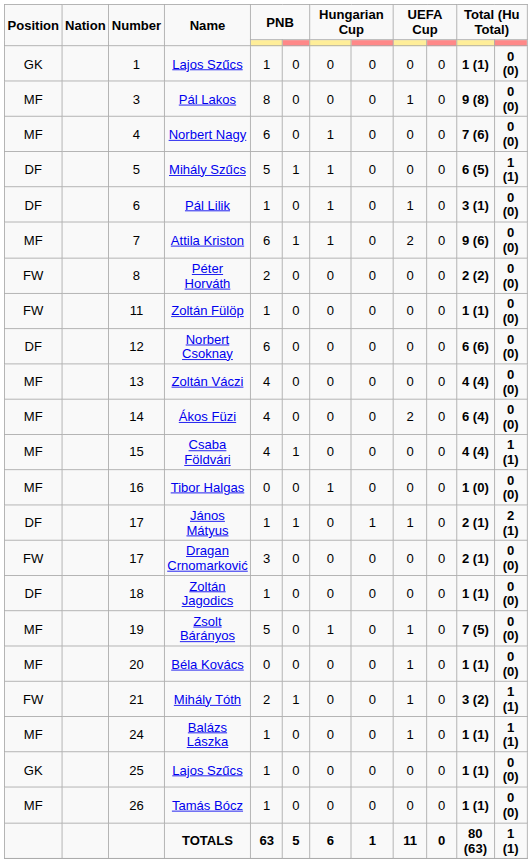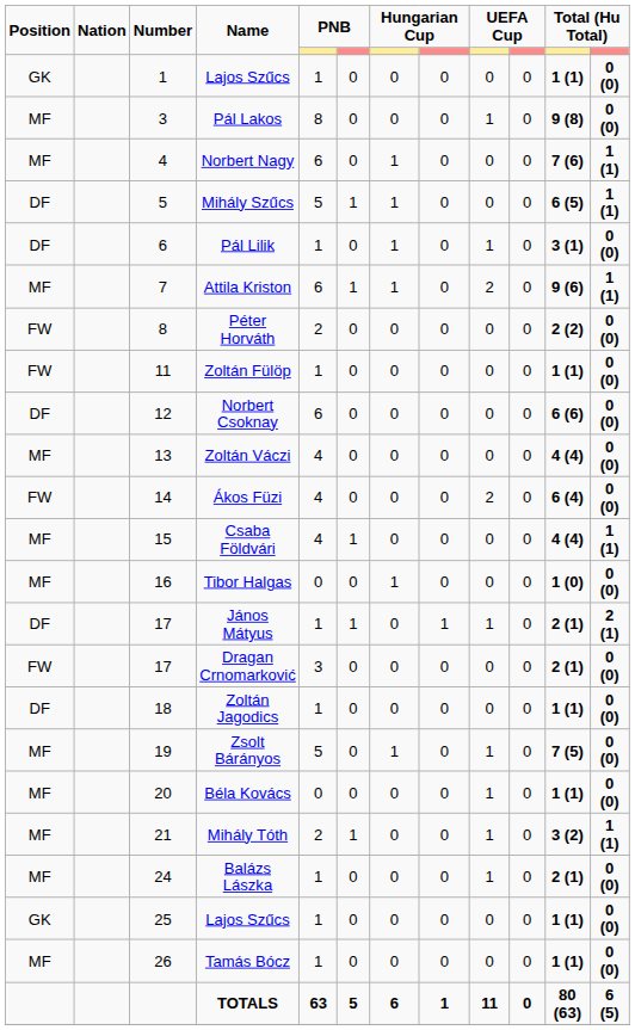 <table class="wikitable" style="font-size: 95%; text-align: center;">
 <tr>
 <td rowspan="2" width="5%" align="center"><strong>Position</strong></td>
 <td rowspan="2" width="7%" align="center"><strong>Nation</strong></td>
 <td rowspan="2" width="5%" align="center"><strong>Number</strong></td>
 <td rowspan="2" width="15%" align="center"><strong>Name</strong></td>
 <td colspan="2" align="center"><strong>PNB</strong></td>
 <td colspan="2" align="center"><strong>Hungarian Cup</strong></td>
 <td colspan="2" align="center"><strong>UEFA Cup</strong></td>
 <td colspan="2" align="center"><strong>Total (Hu Total)</strong></td>
 </tr>
 <tr>
 <th width=60 style="background: #FFEE99"></th>
 <th width=60 style="background: #FF8888"></th>
 <th width=60 style="background: #FFEE99"></th>
 <th width=60 style="background: #FF8888"></th>
 <th width=60 style="background: #FFEE99"></th>
 <th width=60 style="background: #FF8888"></th>
 <th width=60 style="background: #FFEE99"></th>
 <th width=60 style="background: #FF8888"></th>
 </tr>
 <tr>
 <td>GK</td>
 <td></td>
 <td>1</td>
 <td><a href='#'>Lajos Szűcs</a></td>
 <td>1</td>
 <td>0</td>
 <td>0</td>
 <td>0</td>
 <td>0</td>
 <td>0</td>
 <td><strong>1 (1)</strong></td>
 <td><strong>0 (0)</strong></td>
 </tr>
 <tr>
 <td>MF</td>
 <td></td>
 <td>3</td>
 <td><a href='#'>Pál Lakos</a></td>
 <td>8</td>
 <td>0</td>
 <td>0</td>
 <td>0</td>
 <td>1</td>
 <td>0</td>
 <td><strong>9 (8)</strong></td>
 <td><strong>0 (0)</strong></td>
 </tr>
 <tr>
 <td>MF</td>
 <td></td>
 <td>4</td>
 <td><a href='#'>Norbert Nagy</a></td>
 <td>6</td>
 <td>0</td>
 <td>1</td>
 <td>0</td>
 <td>0</td>
 <td>0</td>
 <td><strong>7 (6)</strong></td>
-<td><strong>0 (0)</strong></td>
+<td><strong>1 (1)</strong></td>
 </tr>
 <tr>
 <td>DF</td>
 <td></td>
 <td>5</td>
 <td><a href='#'>Mihály Szűcs</a></td>
 <td>5</td>
 <td>1</td>
 <td>1</td>
 <td>0</td>
 <td>0</td>
 <td>0</td>
 <td><strong>6 (5)</strong></td>
 <td><strong>1 (1)</strong></td>
 </tr>
 <tr>
 <td>DF</td>
 <td></td>
 <td>6</td>
 <td><a href='#'>Pál Lilik</a></td>
 <td>1</td>
 <td>0</td>
 <td>1</td>
 <td>0</td>
 <td>1</td>
 <td>0</td>
 <td><strong>3 (1)</strong></td>
 <td><strong>0 (0)</strong></td>
 </tr>
 <tr>
 <td>MF</td>
 <td></td>
 <td>7</td>
 <td><a href='#'>Attila Kriston</a></td>
 <td>6</td>
 <td>1</td>
 <td>1</td>
 <td>0</td>
 <td>2</td>
 <td>0</td>
 <td><strong>9 (6)</strong></td>
-<td><strong>0 (0)</strong></td>
+<td><strong>1 (1)</strong></td>
 </tr>
 <tr>
 <td>FW</td>
 <td></td>
 <td>8</td>
 <td><a href='#'>Péter Horváth</a></td>
 <td>2</td>
 <td>0</td>
 <td>0</td>
 <td>0</td>
 <td>0</td>
 <td>0</td>
 <td><strong>2 (2)</strong></td>
 <td><strong>0 (0)</strong></td>
 </tr>
 <tr>
 <td>FW</td>
 <td></td>
 <td>11</td>
 <td><a href='#'>Zoltán Fülöp</a></td>
 <td>1</td>
 <td>0</td>
 <td>0</td>
 <td>0</td>
 <td>0</td>
 <td>0</td>
 <td><strong>1 (1)</strong></td>
 <td><strong>0 (0)</strong></td>
 </tr>
 <tr>
 <td>DF</td>
 <td></td>
 <td>12</td>
 <td><a href='#'>Norbert Csoknay</a></td>
 <td>6</td>
 <td>0</td>
 <td>0</td>
 <td>0</td>
 <td>0</td>
 <td>0</td>
 <td><strong>6 (6)</strong></td>
 <td><strong>0 (0)</strong></td>
 </tr>
 <tr>
 <td>MF</td>
 <td></td>
 <td>13</td>
 <td><a href='#'>Zoltán Váczi</a></td>
 <td>4</td>
 <td>0</td>
 <td>0</td>
 <td>0</td>
 <td>0</td>
 <td>0</td>
 <td><strong>4 (4)</strong></td>
 <td><strong>0 (0)</strong></td>
 </tr>
 <tr>
-<td>MF</td>
+<td>FW</td>
 <td></td>
 <td>14</td>
 <td><a href='#'>Ákos Füzi</a></td>
 <td>4</td>
 <td>0</td>
 <td>0</td>
 <td>0</td>
 <td>2</td>
 <td>0</td>
 <td><strong>6 (4)</strong></td>
 <td><strong>0 (0)</strong></td>
 </tr>
 <tr>
 <td>MF</td>
 <td></td>
 <td>15</td>
 <td><a href='#'>Csaba Földvári</a></td>
 <td>4</td>
 <td>1</td>
 <td>0</td>
 <td>0</td>
 <td>0</td>
 <td>0</td>
 <td><strong>4 (4)</strong></td>
 <td><strong>1 (1)</strong></td>
 </tr>
 <tr>
 <td>MF</td>
 <td></td>
 <td>16</td>
 <td><a href='#'>Tibor Halgas</a></td>
 <td>0</td>
 <td>0</td>
 <td>1</td>
 <td>0</td>
 <td>0</td>
 <td>0</td>
 <td><strong>1 (0)</strong></td>
 <td><strong>0 (0)</strong></td>
 </tr>
 <tr>
 <td>DF</td>
 <td></td>
 <td>17</td>
 <td><a href='#'>János Mátyus</a></td>
 <td>1</td>
 <td>1</td>
 <td>0</td>
 <td>1</td>
 <td>1</td>
 <td>0</td>
 <td><strong>2 (1)</strong></td>
 <td><strong>2 (1)</strong></td>
 </tr>
 <tr>
 <td>FW</td>
 <td></td>
 <td>17</td>
 <td><a href='#'>Dragan Crnomarković</a></td>
 <td>3</td>
 <td>0</td>
 <td>0</td>
 <td>0</td>
 <td>0</td>
 <td>0</td>
 <td><strong>2 (1)</strong></td>
 <td><strong>0 (0)</strong></td>
 </tr>
 <tr>
 <td>DF</td>
 <td></td>
 <td>18</td>
 <td><a href='#'>Zoltán Jagodics</a></td>
 <td>1</td>
 <td>0</td>
 <td>0</td>
 <td>0</td>
 <td>0</td>
 <td>0</td>
 <td><strong>1 (1)</strong></td>
 <td><strong>0 (0)</strong></td>
 </tr>
 <tr>
 <td>MF</td>
 <td></td>
 <td>19</td>
 <td><a href='#'>Zsolt Bárányos</a></td>
 <td>5</td>
 <td>0</td>
 <td>1</td>
 <td>0</td>
 <td>1</td>
 <td>0</td>
 <td><strong>7 (5)</strong></td>
 <td><strong>0 (0)</strong></td>
 </tr>
 <tr>
 <td>MF</td>
 <td></td>
 <td>20</td>
 <td><a href='#'>Béla Kovács</a></td>
 <td>0</td>
 <td>0</td>
 <td>0</td>
 <td>0</td>
 <td>1</td>
 <td>0</td>
 <td><strong>1 (1)</strong></td>
 <td><strong>0 (0)</strong></td>
 </tr>
 <tr>
-<td>FW</td>
+<td>MF</td>
 <td></td>
 <td>21</td>
 <td><a href='#'>Mihály Tóth</a></td>
 <td>2</td>
 <td>1</td>
 <td>0</td>
 <td>0</td>
 <td>1</td>
 <td>0</td>
 <td><strong>3 (2)</strong></td>
 <td><strong>1 (1)</strong></td>
 </tr>
 <tr>
 <td>MF</td>
 <td></td>
 <td>24</td>
 <td><a href='#'>Balázs Lászka</a></td>
 <td>1</td>
 <td>0</td>
 <td>0</td>
 <td>0</td>
 <td>1</td>
 <td>0</td>
-<td><strong>1 (1)</strong></td>
-<td><strong>1 (1)</strong></td>
+<td><strong>2 (1)</strong></td>
+<td><strong>0 (0)</strong></td>
 </tr>
 <tr>
 <td>GK</td>
 <td></td>
 <td>25</td>
 <td><a href='#'>Lajos Szűcs</a></td>
 <td>1</td>
 <td>0</td>
 <td>0</td>
 <td>0</td>
 <td>0</td>
 <td>0</td>
 <td><strong>1 (1)</strong></td>
 <td><strong>0 (0)</strong></td>
 </tr>
 <tr>
 <td>MF</td>
 <td></td>
 <td>26</td>
 <td><a href='#'>Tamás Bócz</a></td>
 <td>1</td>
 <td>0</td>
 <td>0</td>
 <td>0</td>
 <td>0</td>
 <td>0</td>
 <td><strong>1 (1)</strong></td>
 <td><strong>0 (0)</strong></td>
 </tr>
 <tr>
 <td></td>
 <td></td>
 <td></td>
 <td><strong>TOTALS</strong></td>
 <td><strong>63</strong></td>
 <td><strong>5</strong></td>
 <td><strong>6</strong></td>
 <td><strong>1</strong></td>
 <td><strong>11</strong></td>
 <td><strong>0</strong></td>
 <td><strong>80 (63)</strong></td>
-<td><strong>1 (1)</strong></td>
+<td><strong>6 (5)</strong></td>
 </tr>
 <tr>
 </tr>
 </table>
